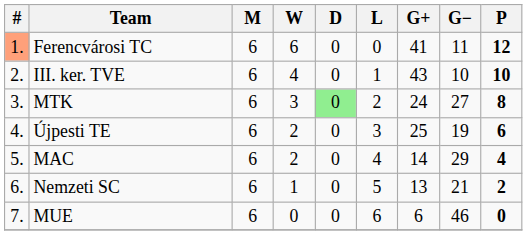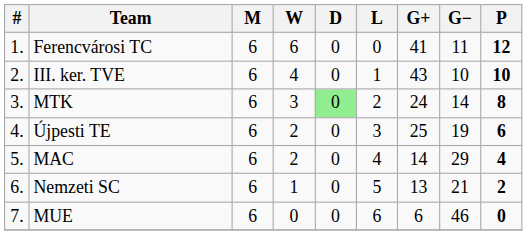 <table class="wikitable" style="text-align: center;">
 <tr>
 <th width="15">#</th>
 <th width="175">Team</th>
 <th width="30">M</th>
 <th width="30">W</th>
 <th width="30">D</th>
 <th width="30">L</th>
 <th width="30">G+</th>
 <th width="30">G−</th>
 <th width="30">P</th>
 </tr>
 <tr>
-<td style="background: lightsalmon;">1.</td>
+<td>1.</td>
 <td align="left">Ferencvárosi TC</td>
 <td>6</td>
 <td>6</td>
 <td>0</td>
 <td>0</td>
 <td>41</td>
 <td>11</td>
 <td><strong>12</strong></td>
 </tr>
 <tr>
 <td>2.</td>
 <td align="left">III. ker. TVE</td>
 <td>6</td>
 <td>4</td>
 <td>0</td>
 <td>1</td>
 <td>43</td>
 <td>10</td>
 <td><strong>10</strong></td>
 </tr>
 <tr>
 <td>3.</td>
 <td align="left">MTK</td>
 <td>6</td>
 <td>3</td>
 <td style="background: lightgreen;">0</td>
 <td>2</td>
 <td>24</td>
-<td>27</td>
+<td>14</td>
 <td><strong>8</strong></td>
 </tr>
 <tr>
 <td>4.</td>
 <td align="left">Újpesti TE</td>
 <td>6</td>
 <td>2</td>
 <td>0</td>
 <td>3</td>
 <td>25</td>
 <td>19</td>
 <td><strong>6</strong></td>
 </tr>
 <tr>
 <td>5.</td>
 <td align="left">MAC</td>
 <td>6</td>
 <td>2</td>
 <td>0</td>
 <td>4</td>
 <td>14</td>
 <td>29</td>
 <td><strong>4</strong></td>
 </tr>
 <tr>
 <td>6.</td>
 <td align="left">Nemzeti SC</td>
 <td>6</td>
 <td>1</td>
 <td>0</td>
 <td>5</td>
 <td>13</td>
 <td>21</td>
 <td><strong>2</strong></td>
 </tr>
 <tr>
 <td>7.</td>
 <td align="left">MUE</td>
 <td>6</td>
 <td>0</td>
 <td>0</td>
 <td>6</td>
 <td>6</td>
 <td>46</td>
 <td><strong>0</strong></td>
 </tr>
 <tr>
 </tr>
 </table>
